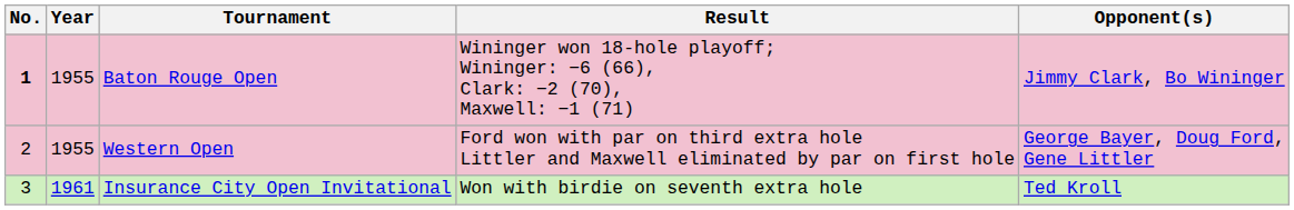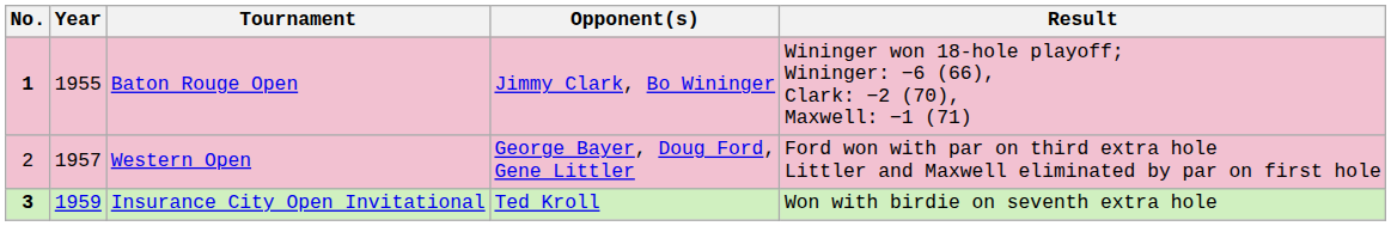 <table class="wikitable" style="font-size:95%;">
 <tr>
 <th>No.</th>
 <th>Year</th>
 <th>Tournament</th>
+<th>Opponent(s)</th>
 <th>Result</th>
-<th>Opponent(s)</th>
 </tr>
 <tr style="background:#F2C1D1;">
 <td align=center><strong>1</strong></td>
 <td>1955</td>
 <td><a href='#'>Baton Rouge Open</a></td>
+<td> <a href='#'>Jimmy Clark</a>,  <a href='#'>Bo Wininger</a></td>
 <td>Wininger won 18-hole playoff;<br>Wininger: −6 (66),<br>Clark: −2 (70),<br>Maxwell: −1 (71)</td>
-<td> <a href='#'>Jimmy Clark</a>,  <a href='#'>Bo Wininger</a></td>
 </tr>
 <tr style="background:#F2C1D1;">
 <td align=center>2</td>
-<td>1955</td>
+<td>1957</td>
 <td><a href='#'>Western Open</a></td>
+<td> <a href='#'>George Bayer</a>,  <a href='#'>Doug Ford</a>,<br> <a href='#'>Gene Littler</a></td>
 <td>Ford won with par on third extra hole<br>Littler and Maxwell eliminated by par on first hole</td>
-<td> <a href='#'>George Bayer</a>,  <a href='#'>Doug Ford</a>,<br> <a href='#'>Gene Littler</a></td>
 </tr>
 <tr style="background:#D0F0C0;">
-<td align=center>3</td>
-<td><a href='#'>1961</a></td>
+<td align=center><strong>3</strong></td>
+<td><a href='#'>1959</a></td>
 <td><a href='#'>Insurance City Open Invitational</a></td>
+<td> <a href='#'>Ted Kroll</a></td>
 <td>Won with birdie on seventh extra hole</td>
-<td> <a href='#'>Ted Kroll</a></td>
 </tr>
 </table>
